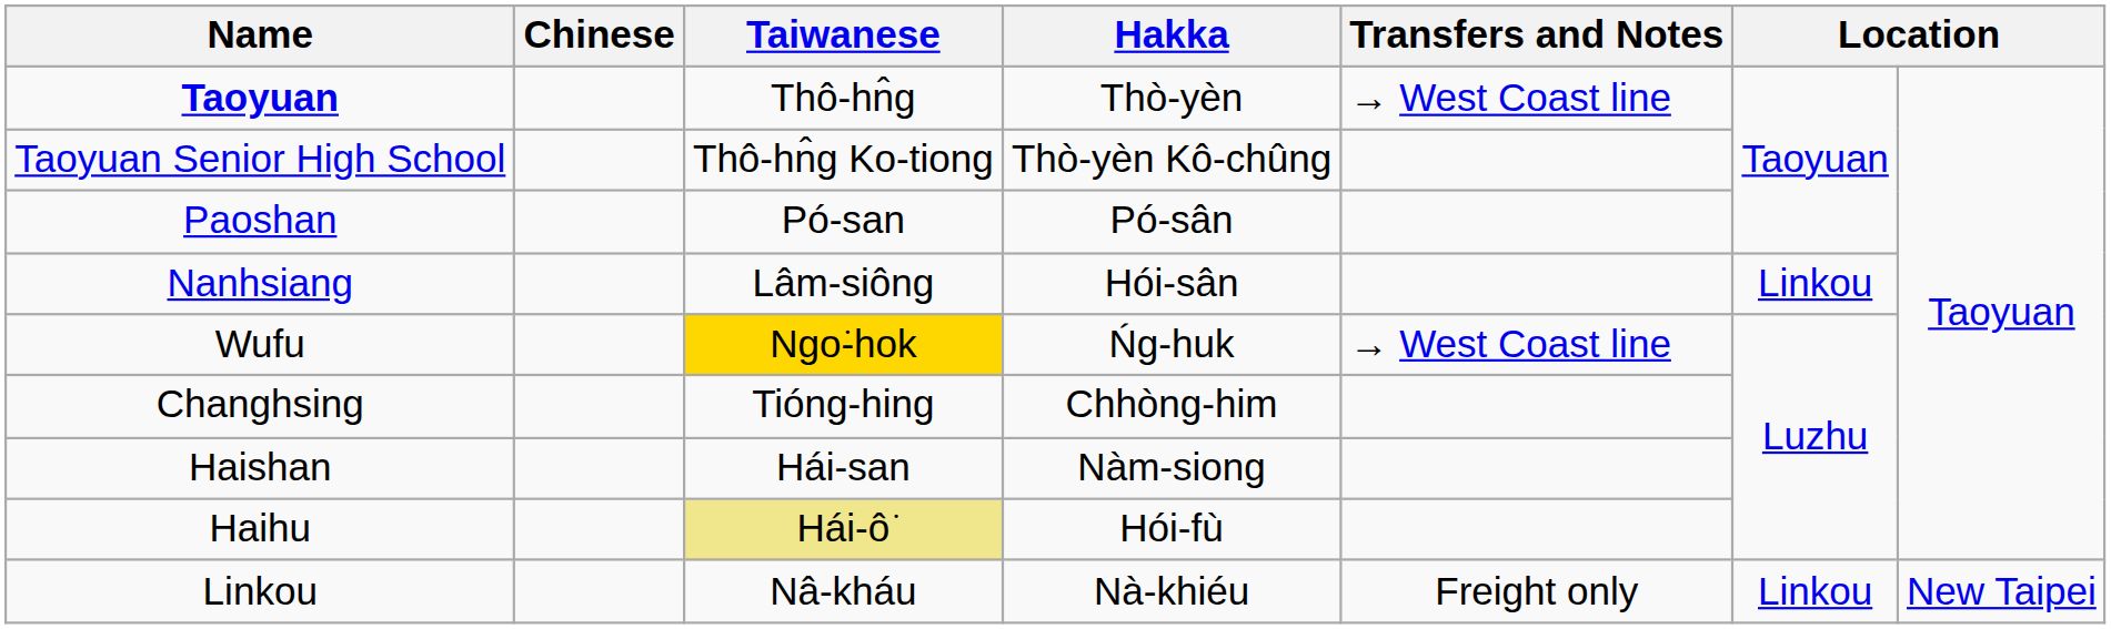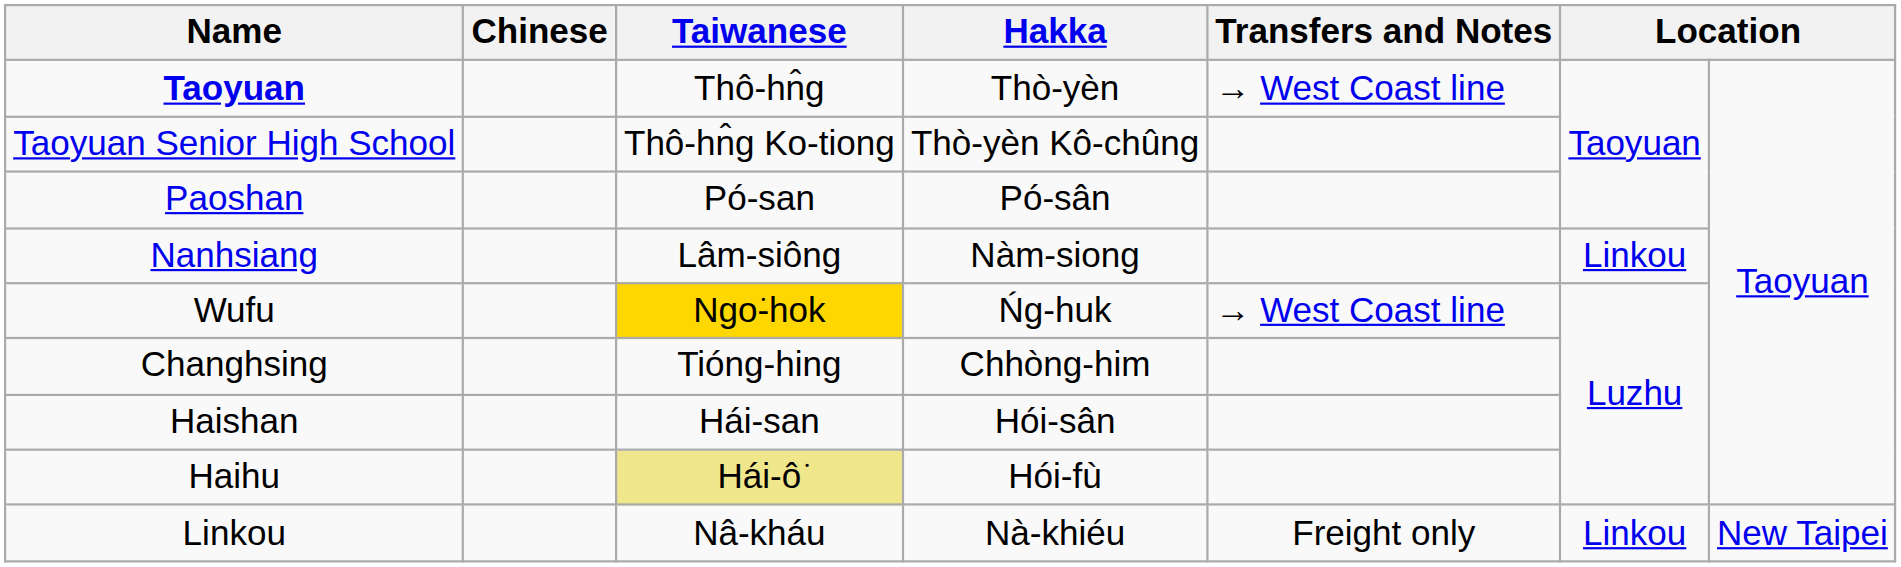 <table class=wikitable style="text-align:center">
 <tr>
 <th>Name</th>
 <th>Chinese</th>
 <th><a href='#'>Taiwanese</a></th>
 <th><a href='#'>Hakka</a></th>
 <th>Transfers and Notes</th>
 <th colspan=2>Location</th>
 </tr>
 <tr>
 <td><strong><a href='#'>Taoyuan</a></strong></td>
 <td></td>
 <td>Thô-hn̂g</td>
 <td>Thò-yèn</td>
 <td align=left>→  <a href='#'>West Coast line</a></td>
 <td rowspan=3><a href='#'>Taoyuan</a></td>
 <td rowspan=8><a href='#'>Taoyuan</a></td>
 </tr>
 <tr>
 <td><a href='#'>Taoyuan Senior High School</a></td>
 <td></td>
 <td>Thô-hn̂g Ko-tiong</td>
 <td>Thò-yèn Kô-chûng</td>
 </tr>
 <tr>
 <td><a href='#'>Paoshan</a></td>
 <td></td>
 <td>Pó-san</td>
 <td>Pó-sân</td>
 <td align=left></td>
 </tr>
 <tr>
 <td><a href='#'>Nanhsiang</a></td>
 <td></td>
 <td>Lâm-siông</td>
-<td>Hói-sân</td>
+<td>Nàm-siong</td>
 <td></td>
 <td><a href='#'>Linkou</a></td>
 </tr>
 <tr>
 <td>Wufu</td>
 <td></td>
 <td style="background: gold;">Ngo͘-hok</td>
 <td>Ńg-huk</td>
 <td align=left>→  <a href='#'>West Coast line</a></td>
 <td rowspan=4><a href='#'>Luzhu</a></td>
 </tr>
 <tr>
 <td>Changhsing</td>
 <td></td>
 <td>Tióng-hing</td>
 <td>Chhòng-him</td>
 <td align=left></td>
 </tr>
 <tr>
 <td>Haishan</td>
 <td></td>
 <td>Hái-san</td>
-<td>Nàm-siong</td>
+<td>Hói-sân</td>
 <td align=left></td>
 </tr>
 <tr>
 <td>Haihu</td>
 <td></td>
 <td style="background: khaki;">Hái-ô͘</td>
 <td>Hói-fù</td>
 <td align=left></td>
 </tr>
 <tr>
 <td>Linkou</td>
 <td></td>
 <td>Nâ-kháu</td>
 <td>Nà-khiéu</td>
 <td align=center>Freight only</td>
 <td><a href='#'>Linkou</a></td>
 <td><a href='#'>New Taipei</a></td>
 </tr>
 </table>
